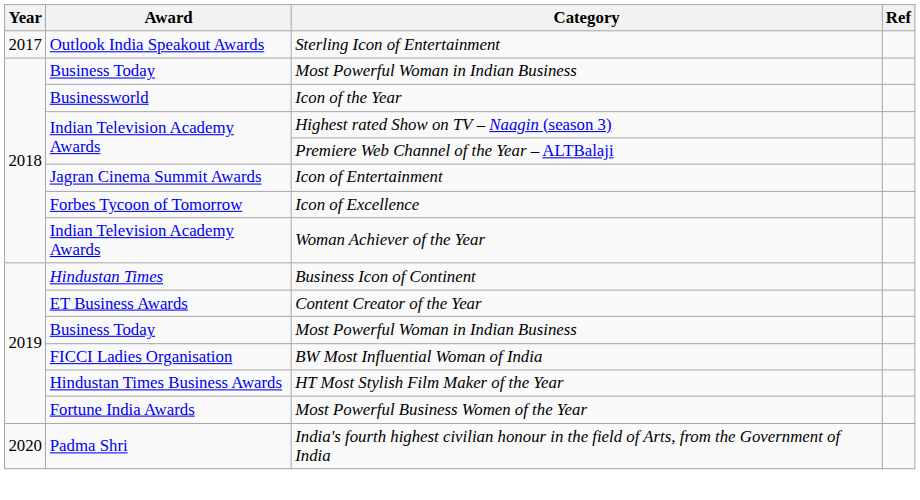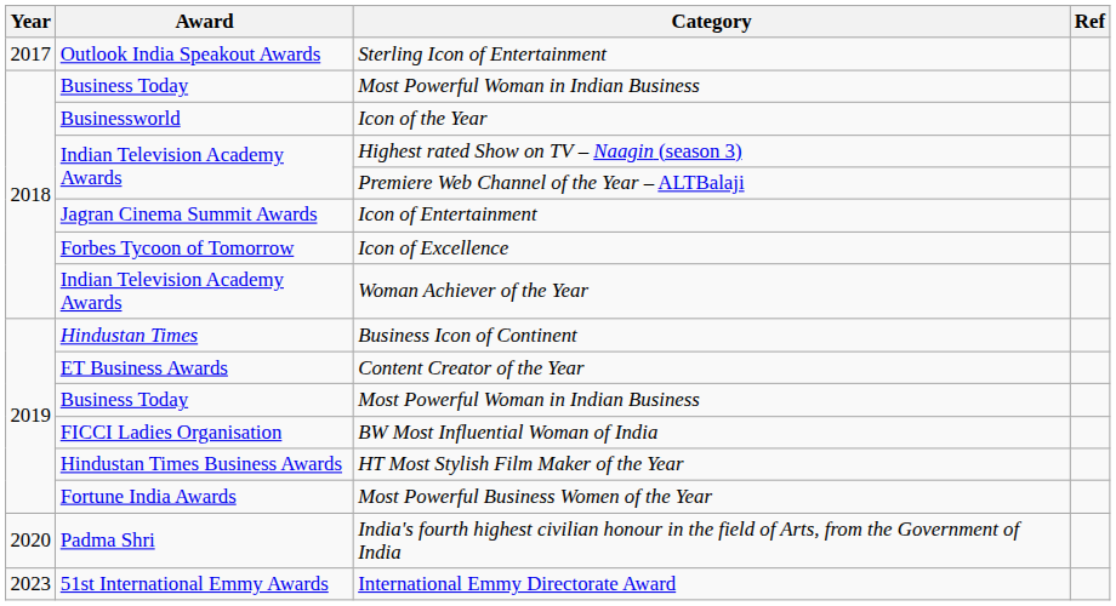 <table class="wikitable">
 <tr>
 <th>Year</th>
 <th>Award</th>
 <th>Category</th>
 <th>Ref</th>
 </tr>
 <tr>
 <td>2017</td>
 <td><a href='#'>Outlook India Speakout Awards</a></td>
 <td><em>Sterling Icon of Entertainment</em></td>
 <td></td>
 </tr>
 <tr>
 <td rowspan="7">2018</td>
 <td><a href='#'>Business Today</a></td>
 <td><em>Most Powerful Woman in Indian Business</em></td>
 <td></td>
 </tr>
 <tr>
 <td><a href='#'>Businessworld</a></td>
 <td><em>Icon of the Year</em></td>
 <td></td>
 </tr>
 <tr>
 <td rowspan="2"><a href='#'>Indian Television Academy Awards</a></td>
 <td><em>Highest rated Show on TV</em> – <a href='#'><em>Naagin</em> (season 3)</a></td>
 <td></td>
 </tr>
 <tr>
 <td><em>Premiere Web Channel of the Year</em> – <a href='#'>ALTBalaji</a></td>
 <td></td>
 </tr>
 <tr>
 <td><a href='#'>Jagran Cinema Summit Awards</a></td>
 <td><em>Icon of Entertainment</em></td>
 <td></td>
 </tr>
 <tr>
 <td><a href='#'>Forbes Tycoon of Tomorrow</a></td>
 <td><em>Icon of Excellence</em></td>
 <td></td>
 </tr>
 <tr>
 <td><a href='#'>Indian Television Academy Awards</a></td>
 <td><em>Woman Achiever of the Year</em></td>
 <td></td>
 </tr>
 <tr>
 <td rowspan="6">2019</td>
 <td><em><a href='#'>Hindustan Times</a></em></td>
 <td><em>Business Icon of Continent</em></td>
 <td></td>
 </tr>
 <tr>
 <td><a href='#'>ET Business Awards</a></td>
 <td><em>Content Creator of the Year</em></td>
 <td></td>
 </tr>
 <tr>
 <td><a href='#'>Business Today</a></td>
 <td><em>Most Powerful Woman in Indian Business</em></td>
 <td></td>
 </tr>
 <tr>
 <td><a href='#'>FICCI Ladies Organisation</a></td>
 <td><em>BW Most Influential Woman of India</em></td>
 <td></td>
 </tr>
 <tr>
 <td><a href='#'>Hindustan Times Business Awards</a></td>
 <td><em>HT Most Stylish Film Maker of the Year</em></td>
 <td></td>
 </tr>
 <tr>
 <td><a href='#'>Fortune India Awards</a></td>
 <td><em>Most Powerful Business Women of the Year</em></td>
 <td></td>
 </tr>
 <tr>
 <td>2020</td>
 <td><a href='#'>Padma Shri</a></td>
 <td><em>India's fourth highest civilian honour in the field of Arts, from the Government of India</em></td>
 <td></td>
 </tr>
+<tr>
+<td>2023</td>
+<td><a href='#'>51st International Emmy Awards</a></td>
+<td><a href='#'>International Emmy Directorate Award</a></td>
+<td></td>
+</tr>
 </table>
